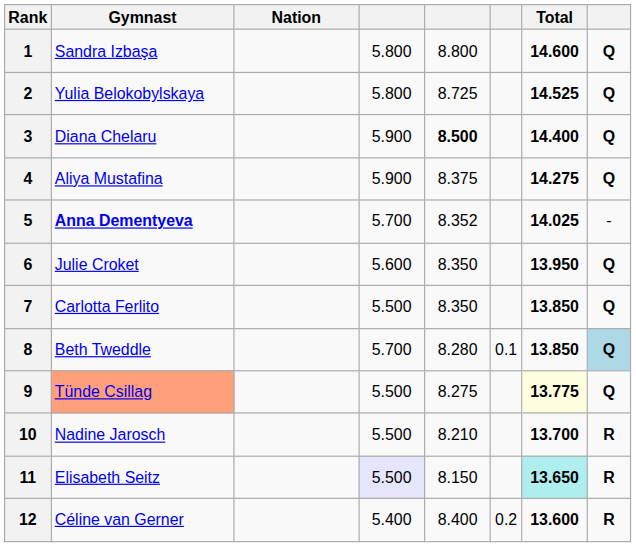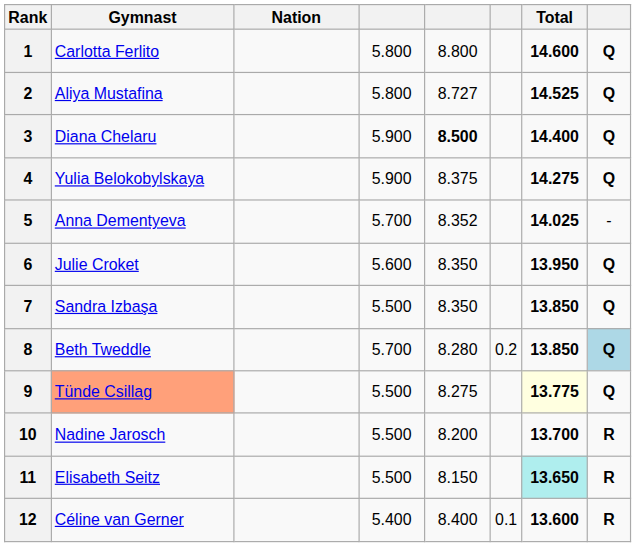 <table class="wikitable sortable" style="text-align:center; font-size:85%">
 <tr>
 <th scope="col"  style="width:15px;">Rank</th>
 <th scope="col"  style="width:150px;">Gymnast</th>
 <th scope="col"  style="width:100px;">Nation</th>
 <th scope="col"  style="width:50px;"></th>
 <th scope="col"  style="width:50px;"></th>
 <th scope="col"  style="width:20px;"></th>
 <th scope="col"  style="width:50px;">Total</th>
 <th scope="col"  style="width:30px;"></th>
 </tr>
 <tr>
 <th scope=row style="text-align:center">1</th>
-<td height="30" align=left><a href='#'>Sandra Izbaşa</a></td>
+<td height="30" align=left><a href='#'>Carlotta Ferlito</a></td>
 <td style="text-align:left;"></td>
 <td>5.800</td>
 <td>8.800</td>
 <td></td>
 <td><strong>14.600</strong></td>
 <td><strong>Q</strong></td>
 </tr>
 <tr>
 <th scope=row style="text-align:center">2</th>
-<td height="30" align=left><a href='#'>Yulia Belokobylskaya</a></td>
+<td height="30" style="text-align:left;"><a href='#'>Aliya Mustafina</a></td>
 <td style="text-align:left;"></td>
 <td>5.800</td>
-<td>8.725</td>
+<td>8.727</td>
 <td></td>
 <td><strong>14.525</strong></td>
 <td><strong>Q</strong></td>
 </tr>
 <tr>
 <th scope=row style="text-align:center">3</th>
 <td height="30" style="text-align:left;"><a href='#'>Diana Chelaru</a></td>
 <td style="text-align:left;"></td>
 <td>5.900</td>
 <td><strong>8.500</strong></td>
 <td></td>
 <td><strong>14.400</strong></td>
 <td><strong>Q</strong></td>
 </tr>
 <tr>
 <th scope=row style="text-align:center">4</th>
-<td height="30" style="text-align:left;"><a href='#'>Aliya Mustafina</a></td>
+<td height="30" align=left><a href='#'>Yulia Belokobylskaya</a></td>
 <td style="text-align:left;"></td>
 <td>5.900</td>
 <td>8.375</td>
 <td></td>
 <td><strong>14.275</strong></td>
 <td><strong>Q</strong></td>
 </tr>
 <tr>
 <th scope=row style="text-align:center">5</th>
-<td height="30" style="text-align:left;"><strong><a href='#'>Anna Dementyeva</a></strong></td>
+<td height="30" style="text-align:left;"><a href='#'>Anna Dementyeva</a></td>
 <td style="text-align:left;"></td>
 <td>5.700</td>
 <td>8.352</td>
 <td></td>
 <td><strong>14.025</strong></td>
 <td>-</td>
 </tr>
 <tr>
 <th scope=row style="text-align:center">6</th>
 <td height="30" align=left><a href='#'>Julie Croket</a></td>
 <td style="text-align:left;"></td>
 <td>5.600</td>
 <td>8.350</td>
 <td></td>
 <td><strong>13.950</strong></td>
 <td><strong>Q</strong></td>
 </tr>
 <tr>
 <th scope=row style="text-align:center">7</th>
-<td height="30" align=left><a href='#'>Carlotta Ferlito</a></td>
+<td height="30" align=left><a href='#'>Sandra Izbaşa</a></td>
 <td style="text-align:left;"></td>
 <td>5.500</td>
 <td>8.350</td>
 <td></td>
 <td><strong>13.850</strong></td>
 <td><strong>Q</strong></td>
 </tr>
 <tr>
 <th scope=row style="text-align:center">8</th>
 <td height="30" align=left><a href='#'>Beth Tweddle</a></td>
 <td style="text-align:left;"></td>
 <td>5.700</td>
 <td>8.280</td>
-<td>0.1</td>
+<td>0.2</td>
 <td><strong>13.850</strong></td>
 <td style="background: lightblue;"><strong>Q</strong></td>
 </tr>
 <tr>
 <th scope=row style="text-align:center">9</th>
 <td height="30" align=left style="background: lightsalmon;"><a href='#'>Tünde Csillag</a></td>
 <td style="text-align:left;"></td>
 <td>5.500</td>
 <td>8.275</td>
 <td></td>
 <td style="background: lightyellow;"><strong>13.775</strong></td>
 <td><strong>Q</strong></td>
 </tr>
 <tr>
 <th scope=row style="text-align:center">10</th>
 <td height="30" align=left><a href='#'>Nadine Jarosch</a></td>
 <td style="text-align:left;"></td>
 <td>5.500</td>
-<td>8.210</td>
+<td>8.200</td>
 <td></td>
 <td><strong>13.700</strong></td>
 <td><strong>R</strong></td>
 </tr>
 <tr>
 <th scope=row style="text-align:center">11</th>
 <td height="30" align=left><a href='#'>Elisabeth Seitz</a></td>
 <td style="text-align:left;"></td>
-<td style="background: lavender;">5.500</td>
+<td>5.500</td>
 <td>8.150</td>
 <td></td>
 <td style="background: paleturquoise;"><strong>13.650</strong></td>
 <td><strong>R</strong></td>
 </tr>
 <tr>
 <th scope=row style="text-align:center">12</th>
 <td height="30" align=left><a href='#'>Céline van Gerner</a></td>
 <td style="text-align:left;"></td>
 <td>5.400</td>
 <td>8.400</td>
-<td>0.2</td>
+<td>0.1</td>
 <td><strong>13.600</strong></td>
 <td><strong>R</strong></td>
 </tr>
 </table>
